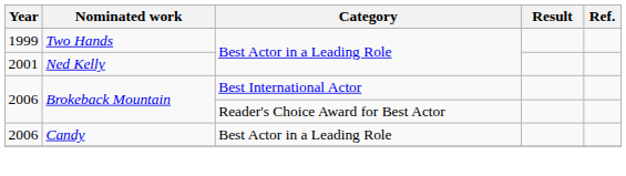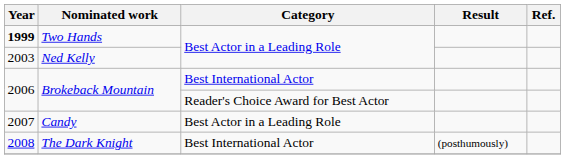 <table class="wikitable sortable" width=75%>
 <tr>
 <th width = 33px>Year</th>
 <th>Nominated work</th>
 <th>Category</th>
 <th>Result</th>
 <th width = 33px>Ref.</th>
 </tr>
 <tr>
-<td>1999</td>
+<td><strong>1999</strong></td>
 <td><em><a href='#'>Two Hands</a></em></td>
 <td rowspan=2><a href='#'>Best Actor in a Leading Role</a></td>
 <td></td>
 <td></td>
 </tr>
 <tr>
-<td>2001</td>
+<td>2003</td>
 <td><em><a href='#'>Ned Kelly</a></em></td>
 <td></td>
 <td></td>
 </tr>
 <tr>
 <td rowspan=2>2006</td>
 <td rowspan=2><em><a href='#'>Brokeback Mountain</a></em></td>
 <td><a href='#'>Best International Actor</a></td>
 <td></td>
 <td></td>
 </tr>
 <tr>
 <td>Reader's Choice Award for Best Actor</td>
 <td></td>
 <td></td>
 </tr>
 <tr>
-<td>2006</td>
+<td>2007</td>
 <td><em><a href='#'>Candy</a></em></td>
 <td>Best Actor in a Leading Role</td>
 <td></td>
 <td></td>
 </tr>
 <tr>
+<td><a href='#'>2008</a></td>
+<td><em><a href='#'>The Dark Knight</a></em></td>
+<td>Best International Actor</td>
+<td> <small>(posthumously)</small></td>
+<td></td>
+</tr>
+<tr>
 </tr>
 </table>
